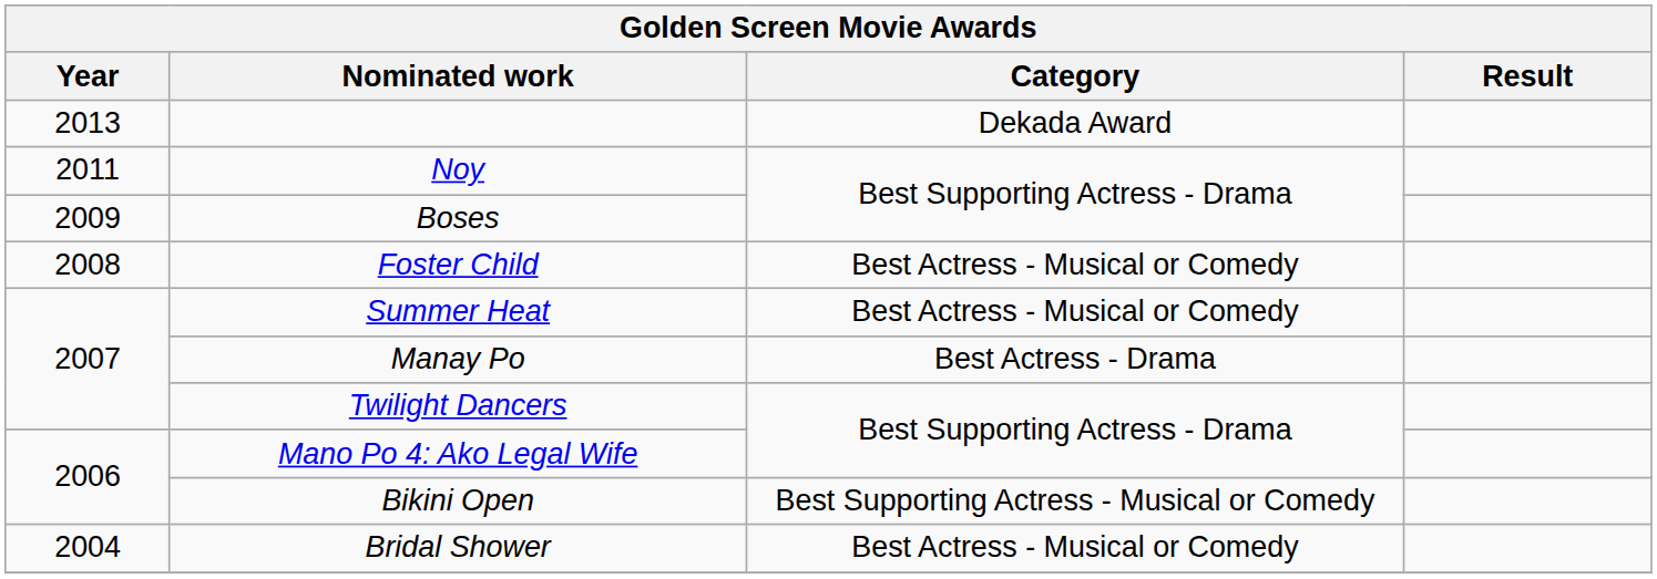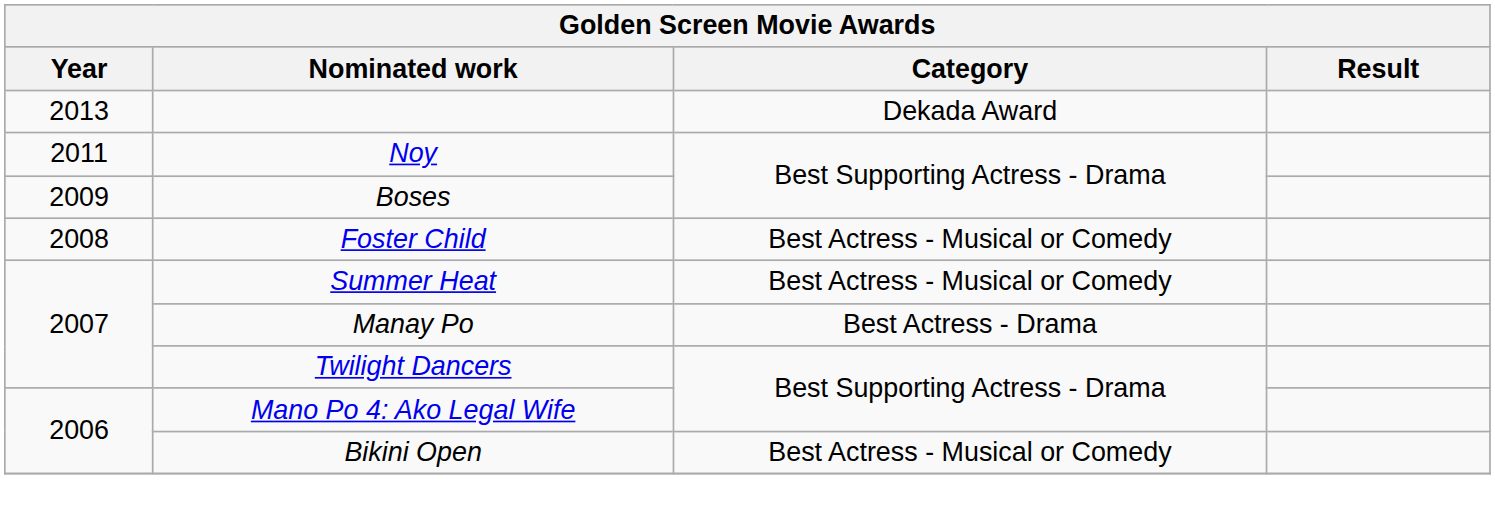 <table width="70%" class="wikitable sortable">
 <tr>
 <th colspan="4" align="center">Golden Screen Movie Awards</th>
 </tr>
 <tr>
 <th width="10%">Year</th>
 <th width="35%">Nominated work</th>
 <th width="40%">Category</th>
 <th width="15%">Result</th>
 </tr>
 <tr>
 <td align="center">2013</td>
 <td align="center"></td>
 <td align="center">Dekada Award</td>
 <td></td>
 </tr>
 <tr>
 <td align="center">2011</td>
 <td align="center"><em><a href='#'>Noy</a></em></td>
 <td align="center" rowspan=2>Best Supporting Actress - Drama</td>
 <td></td>
 </tr>
 <tr>
 <td align="center">2009</td>
 <td align="center"><em>Boses</em></td>
 <td></td>
 </tr>
 <tr>
 <td align="center">2008</td>
 <td align="center"><em><a href='#'>Foster Child</a></em></td>
 <td align="center">Best Actress - Musical or Comedy</td>
 <td></td>
 </tr>
 <tr>
 <td align="center" rowspan=3>2007</td>
 <td align="center"><em><a href='#'>Summer Heat</a></em></td>
 <td align="center">Best Actress - Musical or Comedy</td>
 <td></td>
 </tr>
 <tr>
 <td align="center"><em>Manay Po</em></td>
 <td align="center">Best Actress - Drama</td>
 <td></td>
 </tr>
 <tr>
 <td align="center"><em><a href='#'>Twilight Dancers</a> </em></td>
 <td align="center" rowspan=2>Best Supporting Actress - Drama</td>
 <td></td>
 </tr>
 <tr>
 <td align="center" rowspan=2>2006</td>
 <td align="center"><em><a href='#'>Mano Po 4: Ako Legal Wife</a></em></td>
 <td></td>
 </tr>
 <tr>
 <td align="center"><em>Bikini Open</em></td>
-<td align="center">Best Supporting Actress - Musical or Comedy</td>
-<td></td>
-</tr>
-<tr>
-<td align="center">2004</td>
-<td align="center"><em>Bridal Shower</em></td>
 <td align="center">Best Actress - Musical or Comedy</td>
 <td></td>
 </tr>
 <tr>
 </tr>
 </table>
